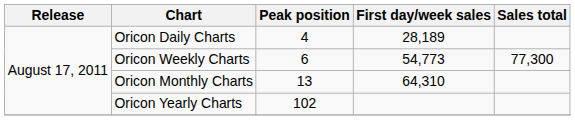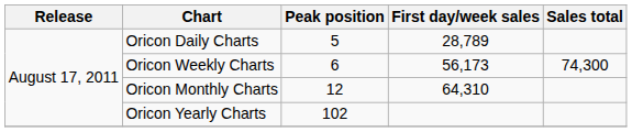 <table class="wikitable">
 <tr>
 <th>Release</th>
 <th>Chart</th>
 <th>Peak position</th>
 <th>First day/week sales</th>
 <th>Sales total</th>
 </tr>
 <tr>
 <td rowspan="4">August 17, 2011</td>
 <td>Oricon Daily Charts</td>
-<td align="center">4</td>
-<td align="center">28,189</td>
+<td align="center">5</td>
+<td align="center">28,789</td>
 <td></td>
 </tr>
 <tr>
 <td>Oricon Weekly Charts</td>
 <td align="center">6</td>
-<td align="center">54,773</td>
-<td align="center">77,300</td>
+<td align="center">56,173</td>
+<td align="center">74,300</td>
 </tr>
 <tr>
 <td>Oricon Monthly Charts</td>
-<td align="center">13</td>
+<td align="center">12</td>
 <td align="center">64,310</td>
 <td></td>
 </tr>
 <tr>
 <td>Oricon Yearly Charts</td>
 <td align="center">102</td>
 <td></td>
 <td></td>
 </tr>
 <tr>
 </tr>
 </table>
